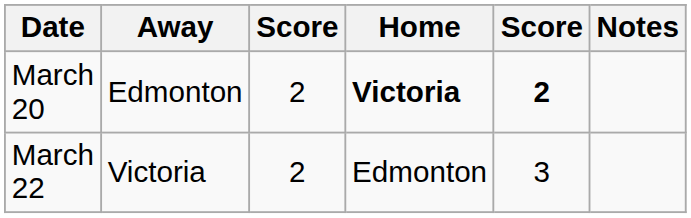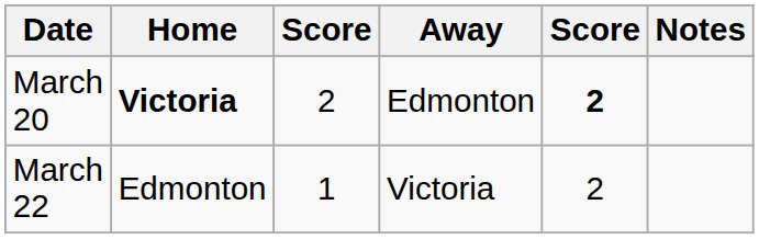 <table class="wikitable">
 <tr>
 <th width="6em">Date</th>
+<th width="10em">Home</th>
+<th width="5em">Score</th>
 <th width="10em">Away</th>
-<th width="5em">Score</th>
-<th width="10em">Home</th>
 <th width="5em">Score</th>
 <th width="6em">Notes</th>
 </tr>
 <tr>
 <td>March 20</td>
+<td><strong>Victoria</strong></td>
+<td align="center">2</td>
 <td>Edmonton</td>
-<td align="center">2</td>
-<td><strong>Victoria</strong></td>
 <td align="center"><strong>2</strong></td>
 <td></td>
 </tr>
 <tr>
 <td>March 22</td>
+<td>Edmonton</td>
+<td align="center">1</td>
 <td>Victoria</td>
 <td align="center">2</td>
-<td>Edmonton</td>
-<td align="center">3</td>
 <td></td>
 </tr>
 </table>
